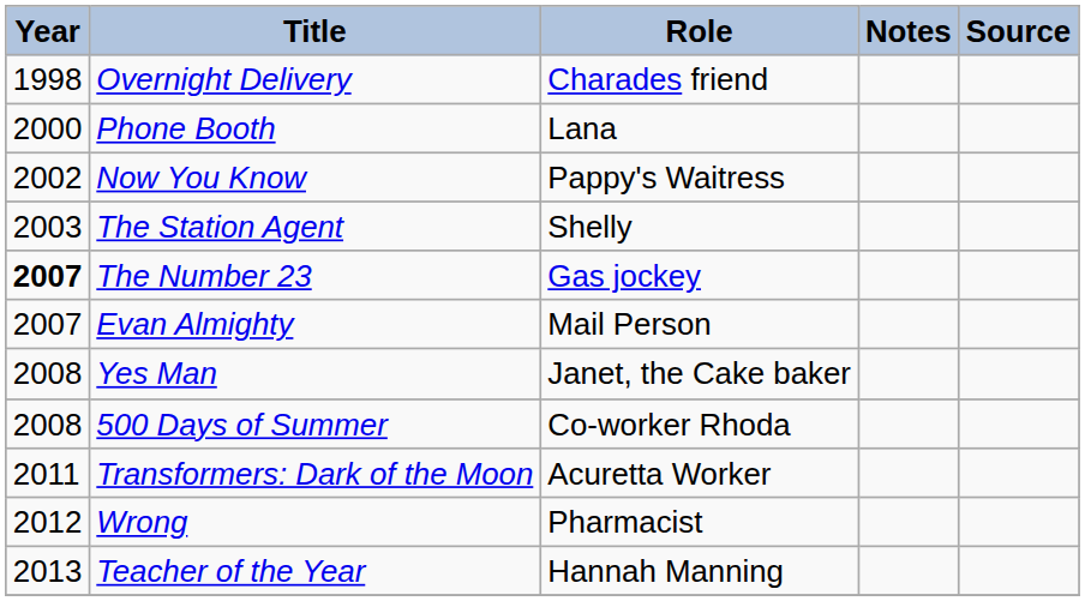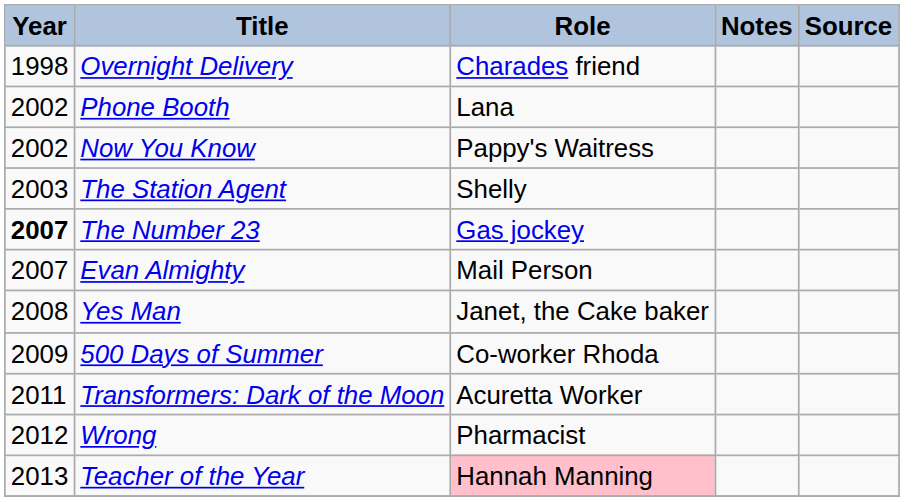 <table class="wikitable sortable plainrowheaders" style="width=95%;  font-size: 95%;">
 <tr>
 <th style="background:#b0c4de;">Year</th>
 <th style="background:#b0c4de;">Title</th>
 <th style="background:#b0c4de;">Role</th>
 <th style="background:#b0c4de;" class="unsortable">Notes</th>
 <th style="background:#b0c4de;" class="unsortable">Source</th>
 </tr>
 <tr>
 <td>1998</td>
 <td><em><a href='#'>Overnight Delivery</a></em></td>
 <td><a href='#'>Charades</a> friend</td>
 <td></td>
 <td></td>
 </tr>
 <tr>
-<td>2000</td>
+<td>2002</td>
 <td><em><a href='#'>Phone Booth</a></em></td>
 <td>Lana</td>
 <td></td>
 <td></td>
 </tr>
 <tr>
 <td>2002</td>
 <td><em><a href='#'>Now You Know</a></em></td>
 <td>Pappy's Waitress</td>
 <td></td>
 <td></td>
 </tr>
 <tr>
 <td>2003</td>
 <td><em><a href='#'>The Station Agent</a></em></td>
 <td>Shelly</td>
 <td></td>
 <td></td>
 </tr>
 <tr>
 <td><strong>2007</strong></td>
 <td><em><a href='#'>The Number 23</a></em></td>
 <td><a href='#'>Gas jockey</a></td>
 <td></td>
 <td></td>
 </tr>
 <tr>
 <td>2007</td>
 <td><em><a href='#'>Evan Almighty</a></em></td>
 <td>Mail Person</td>
 <td></td>
 <td></td>
 </tr>
 <tr>
 <td>2008</td>
 <td><em><a href='#'>Yes Man</a></em></td>
 <td>Janet, the Cake baker</td>
 <td></td>
 <td></td>
 </tr>
 <tr>
-<td>2008</td>
+<td>2009</td>
 <td><em><a href='#'>500 Days of Summer</a></em></td>
 <td>Co-worker Rhoda</td>
 <td></td>
 <td></td>
 </tr>
 <tr>
 <td>2011</td>
 <td><em><a href='#'>Transformers: Dark of the Moon</a></em></td>
 <td>Acuretta Worker</td>
 <td></td>
 <td></td>
 </tr>
 <tr>
 <td>2012</td>
 <td><em><a href='#'>Wrong</a></em></td>
 <td>Pharmacist</td>
 <td></td>
 <td></td>
 </tr>
 <tr>
 <td>2013</td>
 <td><em><a href='#'>Teacher of the Year</a></em></td>
-<td>Hannah Manning</td>
+<td style="background: pink;">Hannah Manning</td>
 <td></td>
 <td></td>
 </tr>
 <tr>
 </tr>
 </table>
